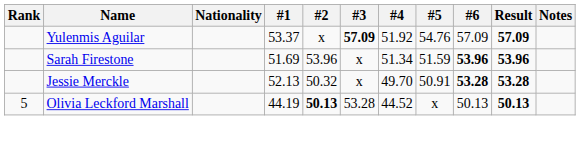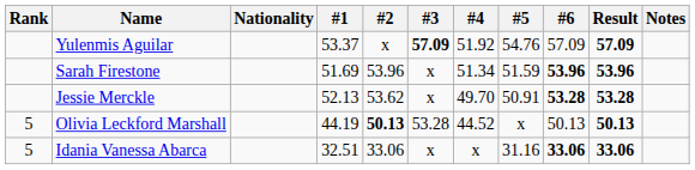 <table class="wikitable sortable" style="text-align:center">
 <tr>
 <th>Rank</th>
 <th>Name</th>
 <th>Nationality</th>
 <th>#1</th>
 <th>#2</th>
 <th>#3</th>
 <th>#4</th>
 <th>#5</th>
 <th>#6</th>
 <th>Result</th>
 <th>Notes</th>
 </tr>
 <tr>
 <td></td>
 <td align=left><a href='#'>Yulenmis Aguilar</a></td>
 <td align=left></td>
 <td>53.37</td>
 <td>x</td>
 <td><strong>57.09</strong></td>
 <td>51.92</td>
 <td>54.76</td>
 <td>57.09</td>
 <td><strong>57.09</strong></td>
 <td></td>
 </tr>
 <tr>
 <td></td>
 <td align=left><a href='#'>Sarah Firestone</a></td>
 <td align=left></td>
 <td>51.69</td>
 <td>53.96</td>
 <td>x</td>
 <td>51.34</td>
 <td>51.59</td>
 <td><strong>53.96</strong></td>
 <td><strong>53.96</strong></td>
 <td></td>
 </tr>
 <tr>
 <td></td>
 <td align=left><a href='#'>Jessie Merckle</a></td>
 <td align=left></td>
 <td>52.13</td>
-<td>50.32</td>
+<td>53.62</td>
 <td>x</td>
 <td>49.70</td>
 <td>50.91</td>
 <td><strong>53.28</strong></td>
 <td><strong>53.28</strong></td>
 <td></td>
 </tr>
 <tr>
 <td>5</td>
 <td align=left><a href='#'>Olivia Leckford Marshall</a></td>
 <td align=left></td>
 <td>44.19</td>
 <td><strong>50.13</strong></td>
 <td>53.28</td>
 <td>44.52</td>
 <td>x</td>
 <td>50.13</td>
 <td><strong>50.13</strong></td>
 <td></td>
 </tr>
+<tr>
+<td>5</td>
+<td align=left><a href='#'>Idania Vanessa Abarca</a></td>
+<td align=left></td>
+<td>32.51</td>
+<td>33.06</td>
+<td>x</td>
+<td>x</td>
+<td>31.16</td>
+<td><strong>33.06</strong></td>
+<td><strong>33.06</strong></td>
+<td></td>
+</tr>
 </table>
